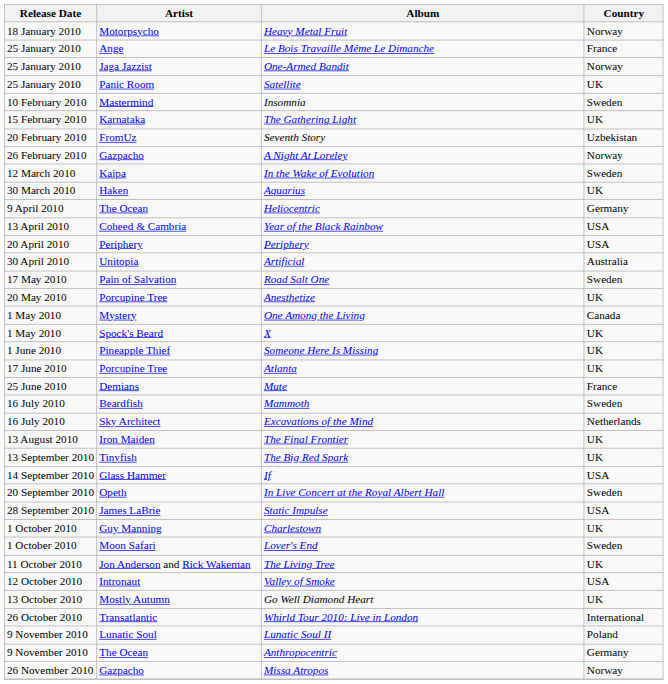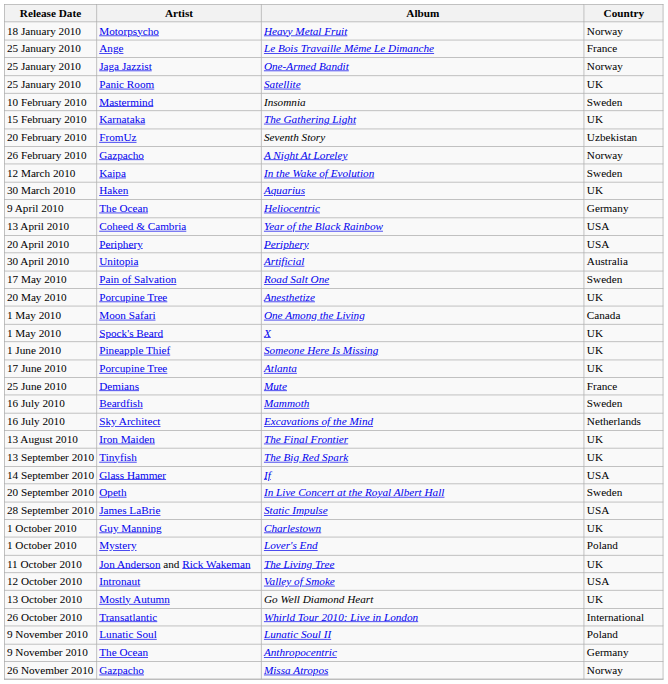 <table class="wikitable center">
 <tr>
 <th align=center width="14%">Release Date</th>
 <th align=center width="25%">Artist</th>
 <th align=center width="49%">Album</th>
 <th align=center width="12%">Country</th>
 </tr>
 <tr>
 <td>18 January 2010</td>
 <td><a href='#'>Motorpsycho</a></td>
 <td><em><a href='#'>Heavy Metal Fruit</a></em></td>
 <td>Norway</td>
 </tr>
 <tr>
 <td>25 January 2010</td>
 <td><a href='#'>Ange</a></td>
 <td><em><a href='#'>Le Bois Travaille Même Le Dimanche</a></em></td>
 <td>France</td>
 </tr>
 <tr>
 <td>25 January 2010</td>
 <td><a href='#'>Jaga Jazzist</a></td>
 <td><em><a href='#'>One-Armed Bandit</a></em></td>
 <td>Norway</td>
 </tr>
 <tr>
 <td>25 January 2010</td>
 <td><a href='#'>Panic Room</a></td>
 <td><em><a href='#'>Satellite</a></em></td>
 <td>UK</td>
 </tr>
 <tr>
 <td>10 February 2010</td>
 <td><a href='#'>Mastermind</a></td>
 <td><em>Insomnia</em></td>
 <td>Sweden</td>
 </tr>
 <tr>
 <td>15 February 2010</td>
 <td><a href='#'>Karnataka</a></td>
 <td><em><a href='#'>The Gathering Light</a></em></td>
 <td>UK</td>
 </tr>
 <tr>
 <td>20 February 2010</td>
 <td><a href='#'>FromUz</a></td>
 <td><em>Seventh Story</em></td>
 <td>Uzbekistan</td>
 </tr>
 <tr>
 <td>26 February 2010</td>
 <td><a href='#'>Gazpacho</a></td>
 <td><em><a href='#'>A Night At Loreley</a></em></td>
 <td>Norway</td>
 </tr>
 <tr>
 <td>12 March 2010</td>
 <td><a href='#'>Kaipa</a></td>
 <td><em><a href='#'>In the Wake of Evolution</a></em></td>
 <td>Sweden</td>
 </tr>
 <tr>
 <td>30 March 2010</td>
 <td><a href='#'>Haken</a></td>
 <td><em><a href='#'>Aquarius</a></em></td>
 <td>UK</td>
 </tr>
 <tr>
 <td>9 April 2010</td>
 <td><a href='#'>The Ocean</a></td>
 <td><em><a href='#'>Heliocentric</a></em></td>
 <td>Germany</td>
 </tr>
 <tr>
 <td>13 April 2010</td>
 <td><a href='#'>Coheed & Cambria</a></td>
 <td><em><a href='#'>Year of the Black Rainbow</a></em></td>
 <td>USA</td>
 </tr>
 <tr>
 <td>20 April 2010</td>
 <td><a href='#'>Periphery</a></td>
 <td><em><a href='#'>Periphery</a></em></td>
 <td>USA</td>
 </tr>
 <tr>
 <td>30 April 2010</td>
 <td><a href='#'>Unitopia</a></td>
 <td><em><a href='#'>Artificial</a></em></td>
 <td>Australia</td>
 </tr>
 <tr>
 <td>17 May 2010</td>
 <td><a href='#'>Pain of Salvation</a></td>
 <td><em><a href='#'>Road Salt One</a></em></td>
 <td>Sweden</td>
 </tr>
 <tr>
 <td>20 May 2010</td>
 <td><a href='#'>Porcupine Tree</a></td>
 <td><em><a href='#'>Anesthetize</a></em></td>
 <td>UK</td>
 </tr>
 <tr>
 <td>1 May 2010</td>
-<td><a href='#'>Mystery</a></td>
+<td><a href='#'>Moon Safari</a></td>
 <td><em><a href='#'>One Among the Living</a></em></td>
 <td>Canada</td>
 </tr>
 <tr>
 <td>1 May 2010</td>
 <td><a href='#'>Spock's Beard</a></td>
 <td><em><a href='#'>X</a></em></td>
 <td>UK</td>
 </tr>
 <tr>
 <td>1 June 2010</td>
 <td><a href='#'>Pineapple Thief</a></td>
 <td><em><a href='#'>Someone Here Is Missing</a></em></td>
 <td>UK</td>
 </tr>
 <tr>
 <td>17 June 2010</td>
 <td><a href='#'>Porcupine Tree</a></td>
 <td><em><a href='#'>Atlanta</a></em></td>
 <td>UK</td>
 </tr>
 <tr>
 <td>25 June 2010</td>
 <td><a href='#'>Demians</a></td>
 <td><em><a href='#'>Mute</a></em></td>
 <td>France</td>
 </tr>
 <tr>
 <td>16 July 2010</td>
 <td><a href='#'>Beardfish</a></td>
 <td><em><a href='#'>Mammoth</a></em></td>
 <td>Sweden</td>
 </tr>
 <tr>
 <td>16 July 2010</td>
 <td><a href='#'>Sky Architect</a></td>
 <td><em><a href='#'>Excavations of the Mind</a></em></td>
 <td>Netherlands</td>
 </tr>
 <tr>
 <td>13 August 2010</td>
 <td><a href='#'>Iron Maiden</a></td>
 <td><em><a href='#'>The Final Frontier</a></em></td>
 <td>UK</td>
 </tr>
 <tr>
 <td>13 September 2010</td>
 <td><a href='#'>Tinyfish</a></td>
 <td><em><a href='#'>The Big Red Spark</a></em></td>
 <td>UK</td>
 </tr>
 <tr>
 <td>14 September 2010</td>
 <td><a href='#'>Glass Hammer</a></td>
 <td><em><a href='#'>If</a></em></td>
 <td>USA</td>
 </tr>
 <tr>
 <td>20 September 2010</td>
 <td><a href='#'>Opeth</a></td>
 <td><em><a href='#'>In Live Concert at the Royal Albert Hall</a></em></td>
 <td>Sweden</td>
 </tr>
 <tr>
 <td>28 September 2010</td>
 <td><a href='#'>James LaBrie</a></td>
 <td><em><a href='#'>Static Impulse</a></em></td>
 <td>USA</td>
 </tr>
 <tr>
 <td>1 October 2010</td>
 <td><a href='#'>Guy Manning</a></td>
 <td><em><a href='#'>Charlestown</a></em></td>
 <td>UK</td>
 </tr>
 <tr>
 <td>1 October 2010</td>
-<td><a href='#'>Moon Safari</a></td>
+<td><a href='#'>Mystery</a></td>
 <td><em><a href='#'>Lover's End</a></em></td>
-<td>Sweden</td>
+<td>Poland</td>
 </tr>
 <tr>
 <td>11 October 2010</td>
 <td><a href='#'>Jon Anderson</a> and <a href='#'>Rick Wakeman</a></td>
 <td><em><a href='#'>The Living Tree</a></em></td>
 <td>UK</td>
 </tr>
 <tr>
 <td>12 October 2010</td>
 <td><a href='#'>Intronaut</a></td>
 <td><em><a href='#'>Valley of Smoke</a></em></td>
 <td>USA</td>
 </tr>
 <tr>
 <td>13 October 2010</td>
 <td><a href='#'>Mostly Autumn</a></td>
 <td><em>Go Well Diamond Heart</em></td>
 <td>UK</td>
 </tr>
 <tr>
 <td>26 October 2010</td>
 <td><a href='#'>Transatlantic</a></td>
 <td><em><a href='#'>Whirld Tour 2010: Live in London</a></em></td>
 <td>International</td>
 </tr>
 <tr>
 <td>9 November 2010</td>
 <td><a href='#'>Lunatic Soul</a></td>
 <td><em><a href='#'>Lunatic Soul II</a></em></td>
 <td>Poland</td>
 </tr>
 <tr>
 <td>9 November 2010</td>
 <td><a href='#'>The Ocean</a></td>
 <td><em><a href='#'>Anthropocentric</a></em></td>
 <td>Germany</td>
 </tr>
 <tr>
 <td>26 November 2010</td>
 <td><a href='#'>Gazpacho</a></td>
 <td><em><a href='#'>Missa Atropos</a></em></td>
 <td>Norway</td>
 </tr>
 <tr>
 </tr>
 </table>
